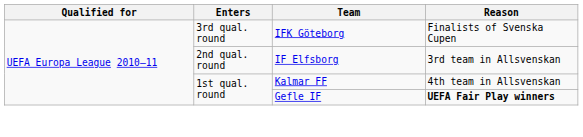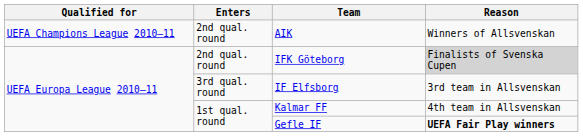 <table class="wikitable" style="text-align: left;">
 <tr>
 <th style="width: 250px;">Qualified for</th>
 <th style="width: 100px;">Enters</th>
 <th style="width: 200px;">Team</th>
 <th style="width: 200px;">Reason</th>
 </tr>
 <tr>
-<td rowspan="4"><a href='#'>UEFA Europa League</a> <a href='#'>2010–11</a></td>
-<td>3rd qual. round</td>
-<td><a href='#'>IFK Göteborg</a></td>
-<td>Finalists of Svenska Cupen</td>
+<td><a href='#'>UEFA Champions League</a> <a href='#'>2010–11</a></td>
+<td>2nd qual. round</td>
+<td><a href='#'>AIK</a></td>
+<td>Winners of Allsvenskan</td>
 </tr>
 <tr>
+<td rowspan="4"><a href='#'>UEFA Europa League</a> <a href='#'>2010–11</a></td>
 <td>2nd qual. round</td>
+<td><a href='#'>IFK Göteborg</a></td>
+<td style="background: lightgrey;">Finalists of Svenska Cupen</td>
+</tr>
+<tr>
+<td>3rd qual. round</td>
 <td><a href='#'>IF Elfsborg</a></td>
 <td>3rd team in Allsvenskan</td>
 </tr>
 <tr>
 <td rowspan="2">1st qual. round</td>
 <td><a href='#'>Kalmar FF</a></td>
 <td>4th team in Allsvenskan</td>
 </tr>
 <tr>
 <td><a href='#'>Gefle IF</a></td>
 <td><strong>UEFA Fair Play winners</strong></td>
 </tr>
 </table>
